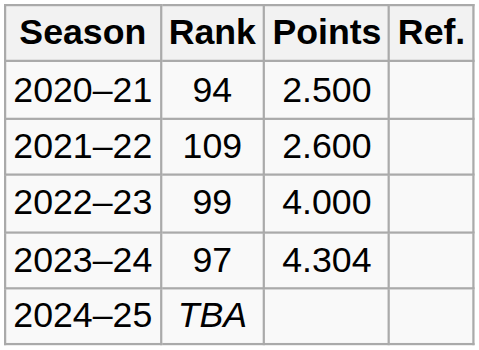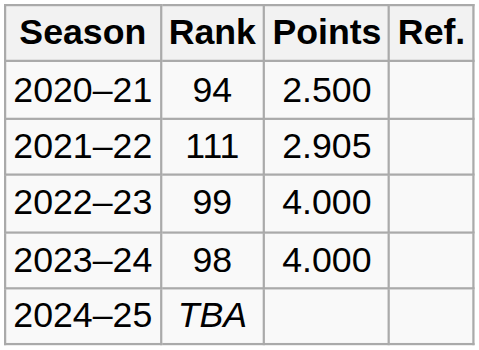 <table class="wikitable plainrowheaders sortable" style="text-align:center">
 <tr>
 <th>Season</th>
 <th>Rank</th>
 <th>Points</th>
 <th>Ref.</th>
 </tr>
 <tr>
 <td>2020–21</td>
 <td>94 </td>
 <td>2.500</td>
 <td></td>
 </tr>
 <tr>
 <td>2021–22</td>
-<td>109 </td>
-<td>2.600</td>
+<td>111 </td>
+<td>2.905</td>
 <td></td>
 </tr>
 <tr>
 <td>2022–23</td>
 <td>99 </td>
 <td>4.000</td>
 <td></td>
 </tr>
 <tr>
 <td>2023–24</td>
-<td>97 </td>
-<td>4.304</td>
+<td>98 </td>
+<td>4.000</td>
 <td></td>
 </tr>
 <tr>
 <td>2024–25</td>
 <td><em>TBA</em></td>
 <td></td>
 <td></td>
 </tr>
 </table>
